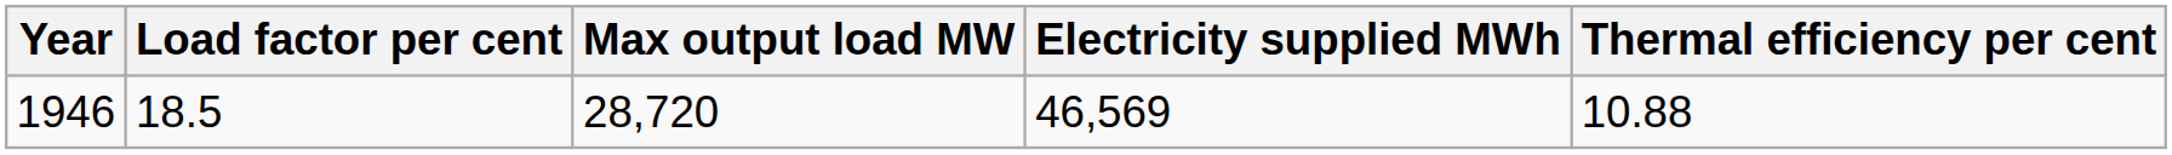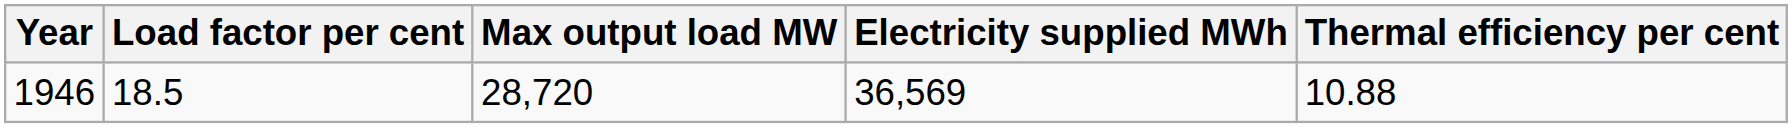 <table class="wikitable">
 <tr>
 <th>Year</th>
 <th>Load factor per cent</th>
 <th>Max output load   MW</th>
 <th>Electricity supplied MWh</th>
 <th>Thermal efficiency per cent</th>
 </tr>
 <tr>
 <td>1946</td>
 <td>18.5</td>
 <td>28,720</td>
-<td>46,569</td>
+<td>36,569</td>
 <td>10.88</td>
 </tr>
 </table>
